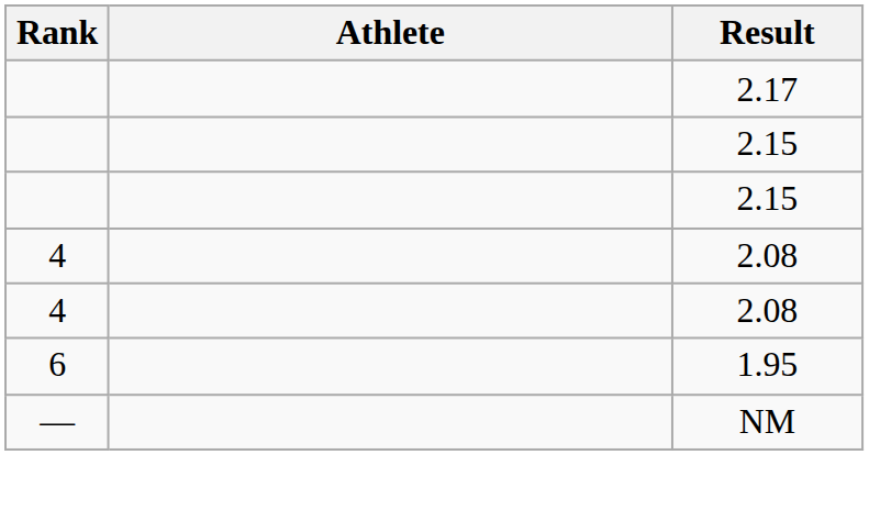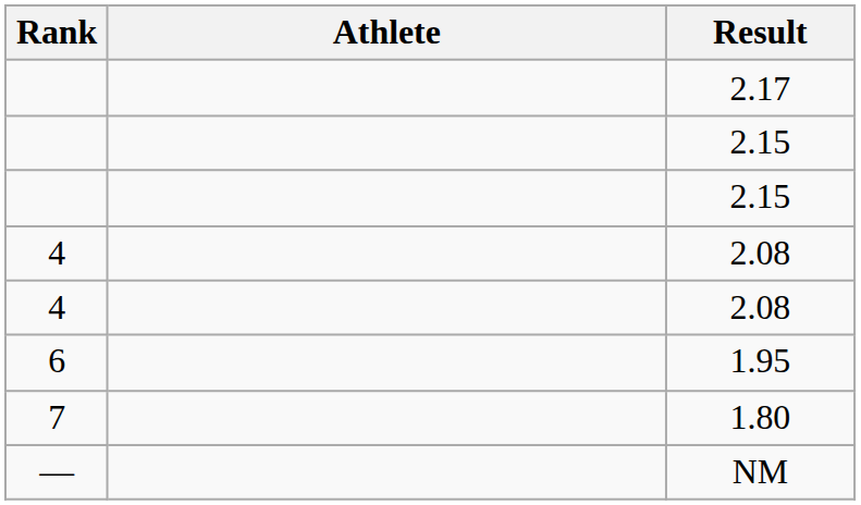 <table class=wikitable style="text-align:center">
 <tr>
 <th width=40>Rank</th>
 <th width=250>Athlete</th>
 <th width=80>Result</th>
 </tr>
 <tr>
 <td></td>
 <td align=left></td>
 <td>2.17</td>
 </tr>
 <tr>
 <td></td>
 <td align=left></td>
 <td>2.15</td>
 </tr>
 <tr>
 <td></td>
 <td align=left></td>
 <td>2.15</td>
 </tr>
 <tr>
 <td>4</td>
 <td align=left></td>
 <td>2.08</td>
 </tr>
 <tr>
 <td>4</td>
 <td align=left></td>
 <td>2.08</td>
 </tr>
 <tr>
 <td>6</td>
 <td align=left></td>
 <td>1.95</td>
 </tr>
 <tr>
+<td>7</td>
+<td align=left></td>
+<td>1.80</td>
+</tr>
+<tr>
 <td>—</td>
 <td align=left></td>
 <td>NM</td>
 </tr>
 </table>
